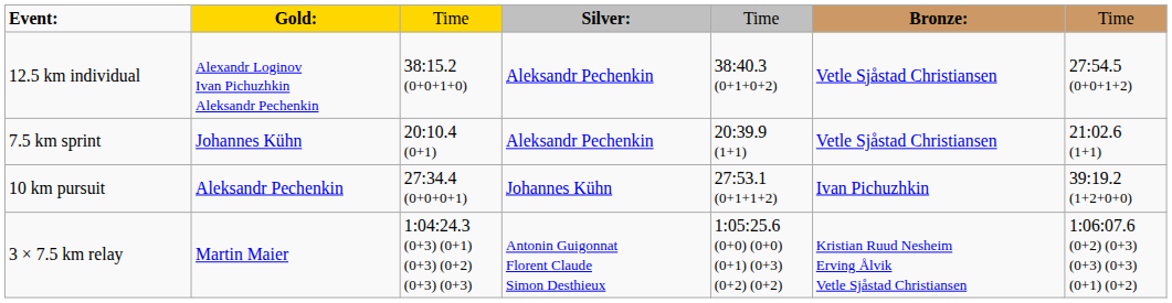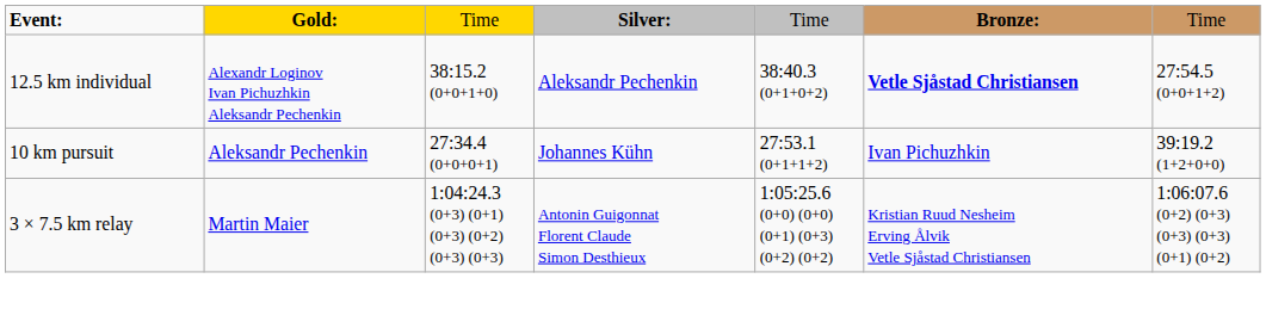 <table class="wikitable" width=85%>
 <tr>
 <td><strong>Event:</strong></td>
 <td style="text-align:center;background-color:gold;"><strong>Gold:</strong></td>
 <td style="text-align:center;background-color:gold;">Time</td>
 <td style="text-align:center;background-color:silver;"><strong>Silver:</strong></td>
 <td style="text-align:center;background-color:silver;">Time</td>
 <td style="text-align:center;background-color:#CC9966;"><strong>Bronze:</strong></td>
 <td style="text-align:center;background-color:#CC9966;">Time</td>
 </tr>
 <tr>
 <td>12.5 km individual<br><em></em></td>
 <td>  <br><small><a href='#'>Alexandr Loginov</a><br><a href='#'>Ivan Pichuzhkin</a><br><a href='#'>Aleksandr Pechenkin</a></small></td>
 <td>38:15.2<br><small>(0+0+1+0)</small></td>
 <td><a href='#'>Aleksandr Pechenkin</a><br><small></small></td>
 <td>38:40.3<br><small>(0+1+0+2)</small></td>
-<td><a href='#'>Vetle Sjåstad Christiansen</a><br><small></small></td>
+<td><strong><a href='#'>Vetle Sjåstad Christiansen</a><br><small></small></strong></td>
 <td>27:54.5<br><small>(0+0+1+2)</small></td>
-</tr>
-<tr>
-<td>7.5 km sprint<br><em></em></td>
-<td><a href='#'>Johannes Kühn</a><br><small></small></td>
-<td>20:10.4<br><small>(0+1)</small></td>
-<td><a href='#'>Aleksandr Pechenkin</a><br><small></small></td>
-<td>20:39.9<br><small>(1+1)</small></td>
-<td><a href='#'>Vetle Sjåstad Christiansen</a><br><small></small></td>
-<td>21:02.6<br><small>(1+1)</small></td>
 </tr>
 <tr>
 <td>10 km pursuit<br><em></em></td>
 <td><a href='#'>Aleksandr Pechenkin</a><br><small></small></td>
 <td>27:34.4<br><small>(0+0+0+1)</small></td>
 <td><a href='#'>Johannes Kühn</a><br><small></small></td>
 <td>27:53.1<br><small>(0+1+1+2)</small></td>
 <td><a href='#'>Ivan Pichuzhkin</a><br><small></small></td>
 <td>39:19.2<br><small>(1+2+0+0)</small></td>
 </tr>
 <tr>
 <td>3 × 7.5 km relay<br><em></em></td>
 <td><a href='#'>Martin Maier</a><br><small></small></td>
 <td>1:04:24.3<br><small>(0+3) (0+1)<br>(0+3) (0+2)<br>(0+3) (0+3)</small></td>
 <td> <br><small><a href='#'>Antonin Guigonnat</a><br><a href='#'>Florent Claude</a><br><a href='#'>Simon Desthieux</a></small></td>
 <td>1:05:25.6<br><small>(0+0) (0+0)<br>(0+1) (0+3)<br>(0+2) (0+2)</small></td>
 <td> <br><small><a href='#'>Kristian Ruud Nesheim</a><br><a href='#'>Erving Ålvik</a><br><a href='#'>Vetle Sjåstad Christiansen</a></small></td>
 <td>1:06:07.6<br><small>(0+2) (0+3)<br>(0+3) (0+3)<br>(0+1) (0+2)</small></td>
 </tr>
 </table>
